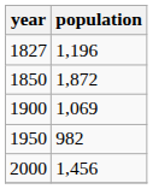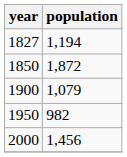 <table class="wikitable">
 <tr>
 <th>year</th>
 <th>population</th>
 </tr>
 <tr>
 <td>1827</td>
-<td>1,196</td>
+<td>1,194</td>
 </tr>
 <tr>
 <td>1850</td>
 <td>1,872</td>
 </tr>
 <tr>
 <td>1900</td>
-<td>1,069</td>
+<td>1,079</td>
 </tr>
 <tr>
 <td>1950</td>
 <td>982</td>
 </tr>
 <tr>
 <td>2000</td>
 <td>1,456</td>
 </tr>
 <tr>
 </tr>
 </table>
